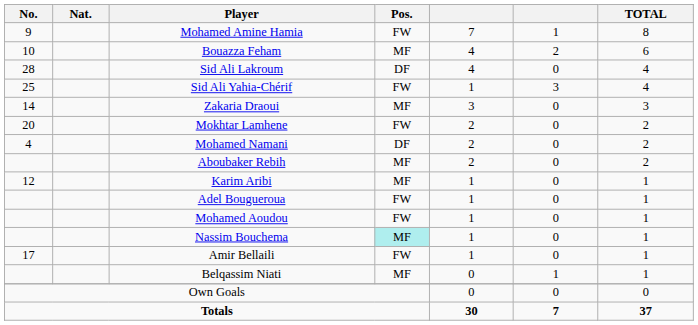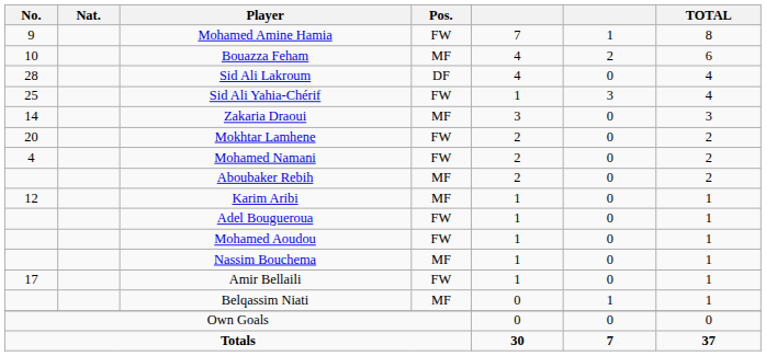 <table class="wikitable sortable alternance"  style="font-size:85%; text-align:center; line-height:14px; width:60%;">
 <tr>
 <th width=10>No.</th>
 <th width=10>Nat.</th>
 <th width=140>Player</th>
 <th width=10>Pos.</th>
 <th width=40></th>
 <th width=40></th>
 <th width=10>TOTAL</th>
 </tr>
 <tr>
 <td>9</td>
 <td></td>
 <td><a href='#'>Mohamed Amine Hamia</a></td>
 <td>FW</td>
 <td>7</td>
 <td>1</td>
 <td>8</td>
 </tr>
 <tr>
 <td>10</td>
 <td></td>
 <td><a href='#'>Bouazza Feham</a></td>
 <td>MF</td>
 <td>4</td>
 <td>2</td>
 <td>6</td>
 </tr>
 <tr>
 <td>28</td>
 <td></td>
 <td><a href='#'>Sid Ali Lakroum</a></td>
 <td>DF</td>
 <td>4</td>
 <td>0</td>
 <td>4</td>
 </tr>
 <tr>
 <td>25</td>
 <td></td>
 <td><a href='#'>Sid Ali Yahia-Chérif</a></td>
 <td>FW</td>
 <td>1</td>
 <td>3</td>
 <td>4</td>
 </tr>
 <tr>
 <td>14</td>
 <td></td>
 <td><a href='#'>Zakaria Draoui</a></td>
 <td>MF</td>
 <td>3</td>
 <td>0</td>
 <td>3</td>
 </tr>
 <tr>
 <td>20</td>
 <td></td>
 <td><a href='#'>Mokhtar Lamhene</a></td>
 <td>FW</td>
 <td>2</td>
 <td>0</td>
 <td>2</td>
 </tr>
 <tr>
 <td>4</td>
 <td></td>
 <td><a href='#'>Mohamed Namani</a></td>
-<td>DF</td>
+<td>FW</td>
 <td>2</td>
 <td>0</td>
 <td>2</td>
 </tr>
 <tr>
 <td></td>
 <td></td>
 <td><a href='#'>Aboubaker Rebih</a></td>
 <td>MF</td>
 <td>2</td>
 <td>0</td>
 <td>2</td>
 </tr>
 <tr>
 <td>12</td>
 <td></td>
 <td><a href='#'>Karim Aribi</a></td>
 <td>MF</td>
 <td>1</td>
 <td>0</td>
 <td>1</td>
 </tr>
 <tr>
 <td></td>
 <td></td>
 <td><a href='#'>Adel Bougueroua</a></td>
 <td>FW</td>
 <td>1</td>
 <td>0</td>
 <td>1</td>
 </tr>
 <tr>
 <td></td>
 <td></td>
 <td><a href='#'>Mohamed Aoudou</a></td>
 <td>FW</td>
 <td>1</td>
 <td>0</td>
 <td>1</td>
 </tr>
 <tr>
 <td></td>
 <td></td>
 <td><a href='#'>Nassim Bouchema</a></td>
-<td style="background: paleturquoise;">MF</td>
+<td>MF</td>
 <td>1</td>
 <td>0</td>
 <td>1</td>
 </tr>
 <tr>
 <td>17</td>
 <td></td>
 <td>Amir Bellaili</td>
 <td>FW</td>
 <td>1</td>
 <td>0</td>
 <td>1</td>
 </tr>
 <tr>
 <td></td>
 <td></td>
 <td>Belqassim Niati</td>
 <td>MF</td>
 <td>0</td>
 <td>1</td>
 <td>1</td>
 </tr>
 <tr>
 </tr>
 <tr class="sortbottom">
 <td colspan="4">Own Goals</td>
 <td>0</td>
 <td>0</td>
 <td>0</td>
 </tr>
 <tr class="sortbottom">
 <td colspan="4"><strong>Totals</strong></td>
 <td><strong>30</strong></td>
 <td><strong>7</strong></td>
 <td><strong>37</strong></td>
 </tr>
 </table>
